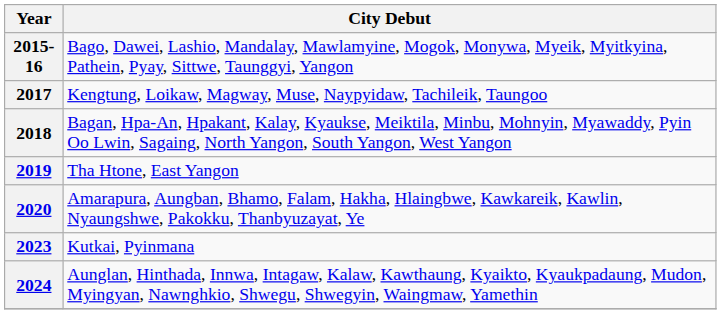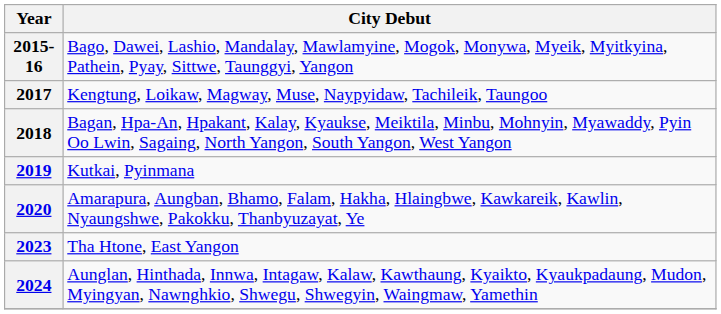 <table class="wikitable" style="font-size:94%">
 <tr>
 <th scope="col">Year</th>
 <th scope="col">City Debut</th>
 </tr>
 <tr>
 <th scope="row" style="vertical-align:top center;">2015-16</th>
 <td> <a href='#'>Bago</a>,  <a href='#'>Dawei</a>,  <a href='#'>Lashio</a>,  <a href='#'>Mandalay</a>,  <a href='#'>Mawlamyine</a>,  <a href='#'>Mogok</a>,  <a href='#'>Monywa</a>,  <a href='#'>Myeik</a>,  <a href='#'>Myitkyina</a>,  <a href='#'>Pathein</a>,  <a href='#'>Pyay</a>,  <a href='#'>Sittwe</a>,  <a href='#'>Taunggyi</a>,  <a href='#'>Yangon</a></td>
 </tr>
 <tr>
 <th scope="row" style="vertical-align:top center;">2017</th>
 <td> <a href='#'>Kengtung</a>,  <a href='#'>Loikaw</a>,  <a href='#'>Magway</a>,  <a href='#'>Muse</a>,  <a href='#'>Naypyidaw</a>,  <a href='#'>Tachileik</a>,  <a href='#'>Taungoo</a></td>
 </tr>
 <tr>
 <th scope="row" style="vertical-align:top center;">2018</th>
 <td> <a href='#'>Bagan</a>,  <a href='#'>Hpa-An</a>,  <a href='#'>Hpakant</a>,  <a href='#'>Kalay</a>,  <a href='#'>Kyaukse</a>,  <a href='#'>Meiktila</a>,  <a href='#'>Minbu</a>,  <a href='#'>Mohnyin</a>,  <a href='#'>Myawaddy</a>,  <a href='#'>Pyin Oo Lwin</a>,  <a href='#'>Sagaing</a>,  <a href='#'>North Yangon</a>,  <a href='#'>South Yangon</a>,  <a href='#'>West Yangon</a></td>
 </tr>
 <tr>
 <th scope="row" style="vertical-align:top center;"><a href='#'>2019</a></th>
-<td> <a href='#'>Tha Htone</a>,  <a href='#'>East Yangon</a></td>
+<td> <a href='#'>Kutkai</a>,  <a href='#'>Pyinmana</a></td>
 </tr>
 <tr>
 <th scope="row" style="vertical-align:top center;"><a href='#'>2020</a></th>
 <td> <a href='#'>Amarapura</a>,  <a href='#'>Aungban</a>,  <a href='#'>Bhamo</a>,  <a href='#'>Falam</a>,  <a href='#'>Hakha</a>,  <a href='#'>Hlaingbwe</a>,  <a href='#'>Kawkareik</a>,  <a href='#'>Kawlin</a>,  <a href='#'>Nyaungshwe</a>,  <a href='#'>Pakokku</a>,  <a href='#'>Thanbyuzayat</a>,  <a href='#'>Ye</a></td>
 </tr>
 <tr>
 <th scope="row" style="vertical-align:top center;"><a href='#'>2023</a></th>
-<td> <a href='#'>Kutkai</a>,  <a href='#'>Pyinmana</a></td>
+<td> <a href='#'>Tha Htone</a>,  <a href='#'>East Yangon</a></td>
 </tr>
 <tr>
 <th scope="row" style="vertical-align:top center;"><a href='#'>2024</a></th>
 <td> <a href='#'>Aunglan</a>,  <a href='#'>Hinthada</a>,  <a href='#'>Innwa</a>,  <a href='#'>Intagaw</a>,  <a href='#'>Kalaw</a>,  <a href='#'>Kawthaung</a>,  <a href='#'>Kyaikto</a>,  <a href='#'>Kyaukpadaung</a>,  <a href='#'>Mudon</a>,  <a href='#'>Myingyan</a>,  <a href='#'>Nawnghkio</a>,  <a href='#'>Shwegu</a>,  <a href='#'>Shwegyin</a>,  <a href='#'>Waingmaw</a>,  <a href='#'>Yamethin</a></td>
 </tr>
 <tr>
 </tr>
 </table>
